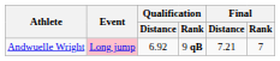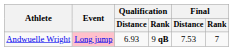 <table class="wikitable" style="font-size:90%">
 <tr>
 <th rowspan=2>Athlete</th>
 <th rowspan=2>Event</th>
 <th colspan=2>Qualification</th>
 <th colspan=2>Final</th>
 </tr>
 <tr style="font-size:95%">
 <th>Distance</th>
 <th>Rank</th>
 <th>Distance</th>
 <th>Rank</th>
 </tr>
 <tr align=center>
 <td align=left><a href='#'>Andwuelle Wright</a></td>
 <td align=left style="background: pink;"><a href='#'>Long jump</a></td>
-<td>6.92</td>
+<td>6.93</td>
 <td>9 <strong>qB</strong></td>
-<td>7.21</td>
+<td>7.53</td>
 <td>7</td>
 </tr>
 </table>
